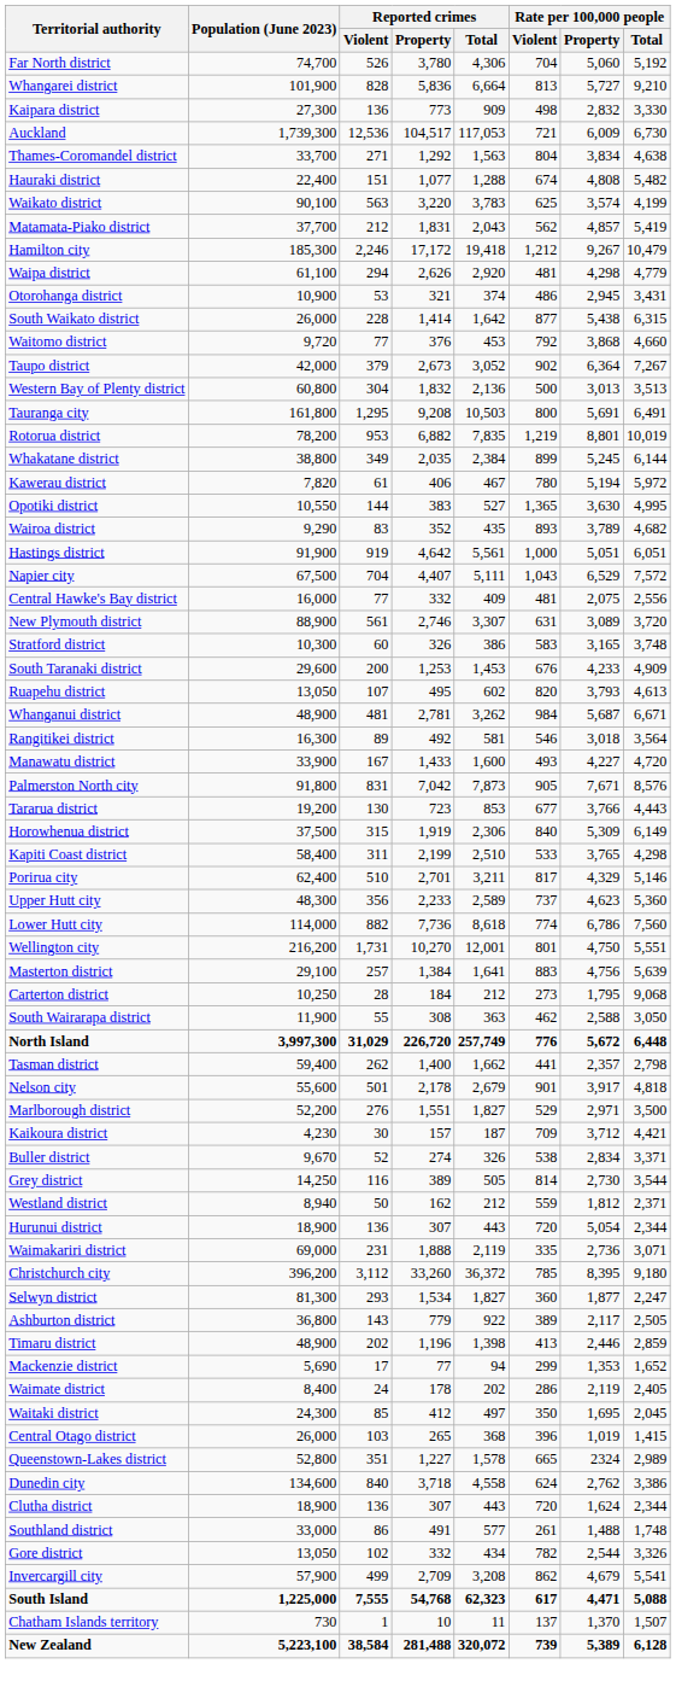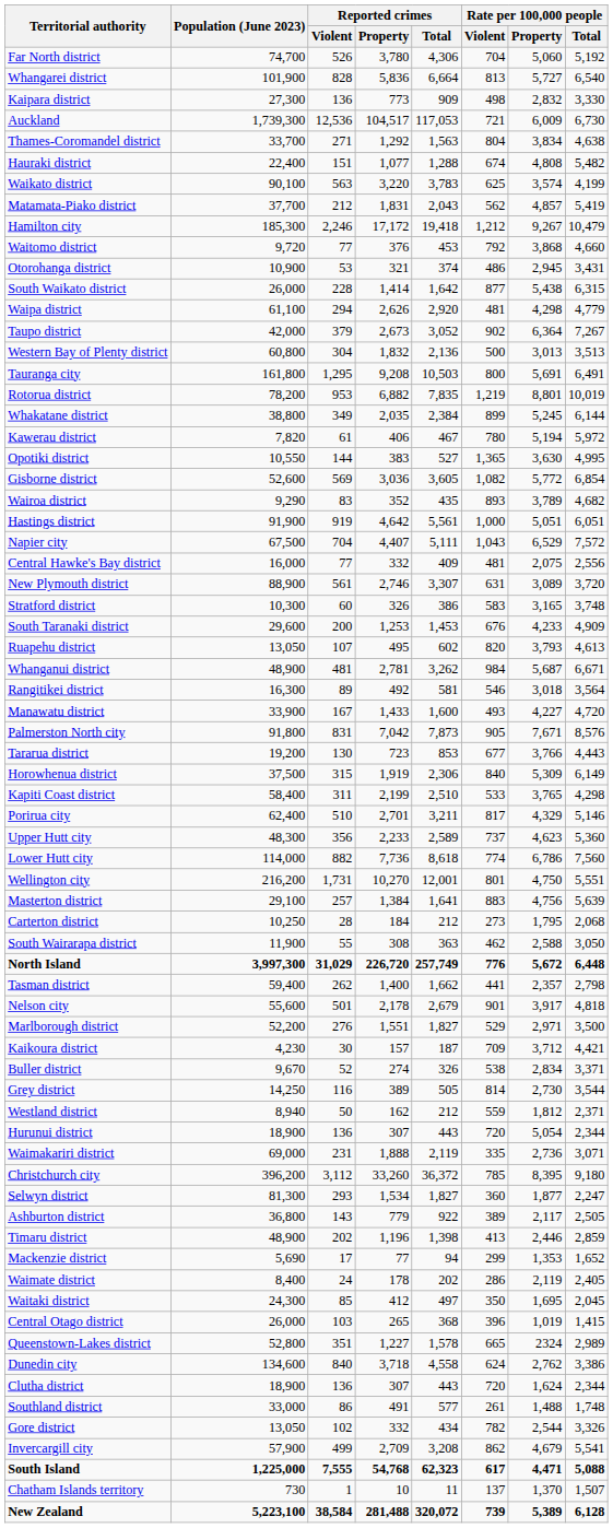 <table class="wikitable sortable mw-collapsible mw-collapsed" style="text-align:right;">
 <tr>
 <th rowspan="2">Territorial authority</th>
 <th rowspan="2">Population (June 2023)</th>
 <th colspan="3">Reported crimes</th>
 <th colspan="3">Rate per 100,000 people</th>
 </tr>
 <tr>
 <th>Violent</th>
 <th>Property</th>
 <th>Total</th>
 <th>Violent</th>
 <th>Property</th>
 <th>Total</th>
 </tr>
 <tr>
 <td style="text-align:left;"><a href='#'>Far North district</a></td>
 <td>74,700</td>
 <td>526</td>
 <td>3,780</td>
 <td>4,306</td>
 <td>704</td>
 <td>5,060</td>
 <td>5,192</td>
 </tr>
 <tr>
 <td style="text-align:left;"><a href='#'>Whangarei district</a></td>
 <td>101,900</td>
 <td>828</td>
 <td>5,836</td>
 <td>6,664</td>
 <td>813</td>
 <td>5,727</td>
-<td>9,210</td>
+<td>6,540</td>
 </tr>
 <tr>
 <td style="text-align:left;"><a href='#'>Kaipara district</a></td>
 <td>27,300</td>
 <td>136</td>
 <td>773</td>
 <td>909</td>
 <td>498</td>
 <td>2,832</td>
 <td>3,330</td>
 </tr>
 <tr>
 <td style="text-align:left;"><a href='#'>Auckland</a></td>
 <td>1,739,300</td>
 <td>12,536</td>
 <td>104,517</td>
 <td>117,053</td>
 <td>721</td>
 <td>6,009</td>
 <td>6,730</td>
 </tr>
 <tr>
 <td style="text-align:left;"><a href='#'>Thames-Coromandel district</a></td>
 <td>33,700</td>
 <td>271</td>
 <td>1,292</td>
 <td>1,563</td>
 <td>804</td>
 <td>3,834</td>
 <td>4,638</td>
 </tr>
 <tr>
 <td style="text-align:left;"><a href='#'>Hauraki district</a></td>
 <td>22,400</td>
 <td>151</td>
 <td>1,077</td>
 <td>1,288</td>
 <td>674</td>
 <td>4,808</td>
 <td>5,482</td>
 </tr>
 <tr>
 <td style="text-align:left;"><a href='#'>Waikato district</a></td>
 <td>90,100</td>
 <td>563</td>
 <td>3,220</td>
 <td>3,783</td>
 <td>625</td>
 <td>3,574</td>
 <td>4,199</td>
 </tr>
 <tr>
 <td style="text-align:left;"><a href='#'>Matamata-Piako district</a></td>
 <td>37,700</td>
 <td>212</td>
 <td>1,831</td>
 <td>2,043</td>
 <td>562</td>
 <td>4,857</td>
 <td>5,419</td>
 </tr>
 <tr>
 <td style="text-align:left;"><a href='#'>Hamilton city</a></td>
 <td>185,300</td>
 <td>2,246</td>
 <td>17,172</td>
 <td>19,418</td>
 <td>1,212</td>
 <td>9,267</td>
 <td>10,479</td>
 </tr>
 <tr>
-<td style="text-align:left;"><a href='#'>Waipa district</a></td>
-<td>61,100</td>
-<td>294</td>
-<td>2,626</td>
-<td>2,920</td>
-<td>481</td>
-<td>4,298</td>
-<td>4,779</td>
+<td style="text-align:left;"><a href='#'>Waitomo district</a></td>
+<td>9,720</td>
+<td>77</td>
+<td>376</td>
+<td>453</td>
+<td>792</td>
+<td>3,868</td>
+<td>4,660</td>
 </tr>
 <tr>
 <td style="text-align:left;"><a href='#'>Otorohanga district</a></td>
 <td>10,900</td>
 <td>53</td>
 <td>321</td>
 <td>374</td>
 <td>486</td>
 <td>2,945</td>
 <td>3,431</td>
 </tr>
 <tr>
 <td style="text-align:left;"><a href='#'>South Waikato district</a></td>
 <td>26,000</td>
 <td>228</td>
 <td>1,414</td>
 <td>1,642</td>
 <td>877</td>
 <td>5,438</td>
 <td>6,315</td>
 </tr>
 <tr>
-<td style="text-align:left;"><a href='#'>Waitomo district</a></td>
-<td>9,720</td>
-<td>77</td>
-<td>376</td>
-<td>453</td>
-<td>792</td>
-<td>3,868</td>
-<td>4,660</td>
+<td style="text-align:left;"><a href='#'>Waipa district</a></td>
+<td>61,100</td>
+<td>294</td>
+<td>2,626</td>
+<td>2,920</td>
+<td>481</td>
+<td>4,298</td>
+<td>4,779</td>
 </tr>
 <tr>
 <td style="text-align:left;"><a href='#'>Taupo district</a></td>
 <td>42,000</td>
 <td>379</td>
 <td>2,673</td>
 <td>3,052</td>
 <td>902</td>
 <td>6,364</td>
 <td>7,267</td>
 </tr>
 <tr>
 <td style="text-align:left;"><a href='#'>Western Bay of Plenty district</a></td>
 <td>60,800</td>
 <td>304</td>
 <td>1,832</td>
 <td>2,136</td>
 <td>500</td>
 <td>3,013</td>
 <td>3,513</td>
 </tr>
 <tr>
 <td style="text-align:left;"><a href='#'>Tauranga city</a></td>
 <td>161,800</td>
 <td>1,295</td>
 <td>9,208</td>
 <td>10,503</td>
 <td>800</td>
 <td>5,691</td>
 <td>6,491</td>
 </tr>
 <tr>
 <td style="text-align:left;"><a href='#'>Rotorua district</a></td>
 <td>78,200</td>
 <td>953</td>
 <td>6,882</td>
 <td>7,835</td>
 <td>1,219</td>
 <td>8,801</td>
 <td>10,019</td>
 </tr>
 <tr>
 <td style="text-align:left;"><a href='#'>Whakatane district</a></td>
 <td>38,800</td>
 <td>349</td>
 <td>2,035</td>
 <td>2,384</td>
 <td>899</td>
 <td>5,245</td>
 <td>6,144</td>
 </tr>
 <tr>
 <td style="text-align:left;"><a href='#'>Kawerau district</a></td>
 <td>7,820</td>
 <td>61</td>
 <td>406</td>
 <td>467</td>
 <td>780</td>
 <td>5,194</td>
 <td>5,972</td>
 </tr>
 <tr>
 <td style="text-align:left;"><a href='#'>Opotiki district</a></td>
 <td>10,550</td>
 <td>144</td>
 <td>383</td>
 <td>527</td>
 <td>1,365</td>
 <td>3,630</td>
 <td>4,995</td>
+</tr>
+<tr>
+<td style="text-align:left;"><a href='#'>Gisborne district</a></td>
+<td>52,600</td>
+<td>569</td>
+<td>3,036</td>
+<td>3,605</td>
+<td>1,082</td>
+<td>5,772</td>
+<td>6,854</td>
 </tr>
 <tr>
 <td style="text-align:left;"><a href='#'>Wairoa district</a></td>
 <td>9,290</td>
 <td>83</td>
 <td>352</td>
 <td>435</td>
 <td>893</td>
 <td>3,789</td>
 <td>4,682</td>
 </tr>
 <tr>
 <td style="text-align:left;"><a href='#'>Hastings district</a></td>
 <td>91,900</td>
 <td>919</td>
 <td>4,642</td>
 <td>5,561</td>
 <td>1,000</td>
 <td>5,051</td>
 <td>6,051</td>
 </tr>
 <tr>
 <td style="text-align:left;"><a href='#'>Napier city</a></td>
 <td>67,500</td>
 <td>704</td>
 <td>4,407</td>
 <td>5,111</td>
 <td>1,043</td>
 <td>6,529</td>
 <td>7,572</td>
 </tr>
 <tr>
 <td style="text-align:left;"><a href='#'>Central Hawke's Bay district</a></td>
 <td>16,000</td>
 <td>77</td>
 <td>332</td>
 <td>409</td>
 <td>481</td>
 <td>2,075</td>
 <td>2,556</td>
 </tr>
 <tr>
 <td style="text-align:left;"><a href='#'>New Plymouth district</a></td>
 <td>88,900</td>
 <td>561</td>
 <td>2,746</td>
 <td>3,307</td>
 <td>631</td>
 <td>3,089</td>
 <td>3,720</td>
 </tr>
 <tr>
 <td style="text-align:left;"><a href='#'>Stratford district</a></td>
 <td>10,300</td>
 <td>60</td>
 <td>326</td>
 <td>386</td>
 <td>583</td>
 <td>3,165</td>
 <td>3,748</td>
 </tr>
 <tr>
 <td style="text-align:left;"><a href='#'>South Taranaki district</a></td>
 <td>29,600</td>
 <td>200</td>
 <td>1,253</td>
 <td>1,453</td>
 <td>676</td>
 <td>4,233</td>
 <td>4,909</td>
 </tr>
 <tr>
 <td style="text-align:left;"><a href='#'>Ruapehu district</a></td>
 <td>13,050</td>
 <td>107</td>
 <td>495</td>
 <td>602</td>
 <td>820</td>
 <td>3,793</td>
 <td>4,613</td>
 </tr>
 <tr>
 <td style="text-align:left;"><a href='#'>Whanganui district</a></td>
 <td>48,900</td>
 <td>481</td>
 <td>2,781</td>
 <td>3,262</td>
 <td>984</td>
 <td>5,687</td>
 <td>6,671</td>
 </tr>
 <tr>
 <td style="text-align:left;"><a href='#'>Rangitikei district</a></td>
 <td>16,300</td>
 <td>89</td>
 <td>492</td>
 <td>581</td>
 <td>546</td>
 <td>3,018</td>
 <td>3,564</td>
 </tr>
 <tr>
 <td style="text-align:left;"><a href='#'>Manawatu district</a></td>
 <td>33,900</td>
 <td>167</td>
 <td>1,433</td>
 <td>1,600</td>
 <td>493</td>
 <td>4,227</td>
 <td>4,720</td>
 </tr>
 <tr>
 <td style="text-align:left;"><a href='#'>Palmerston North city</a></td>
 <td>91,800</td>
 <td>831</td>
 <td>7,042</td>
 <td>7,873</td>
 <td>905</td>
 <td>7,671</td>
 <td>8,576</td>
 </tr>
 <tr>
 <td style="text-align:left;"><a href='#'>Tararua district</a></td>
 <td>19,200</td>
 <td>130</td>
 <td>723</td>
 <td>853</td>
 <td>677</td>
 <td>3,766</td>
 <td>4,443</td>
 </tr>
 <tr>
 <td style="text-align:left;"><a href='#'>Horowhenua district</a></td>
 <td>37,500</td>
 <td>315</td>
 <td>1,919</td>
 <td>2,306</td>
 <td>840</td>
 <td>5,309</td>
 <td>6,149</td>
 </tr>
 <tr>
 <td style="text-align:left;"><a href='#'>Kapiti Coast district</a></td>
 <td>58,400</td>
 <td>311</td>
 <td>2,199</td>
 <td>2,510</td>
 <td>533</td>
 <td>3,765</td>
 <td>4,298</td>
 </tr>
 <tr>
 <td style="text-align:left;"><a href='#'>Porirua city</a></td>
 <td>62,400</td>
 <td>510</td>
 <td>2,701</td>
 <td>3,211</td>
 <td>817</td>
 <td>4,329</td>
 <td>5,146</td>
 </tr>
 <tr>
 <td style="text-align:left;"><a href='#'>Upper Hutt city</a></td>
 <td>48,300</td>
 <td>356</td>
 <td>2,233</td>
 <td>2,589</td>
 <td>737</td>
 <td>4,623</td>
 <td>5,360</td>
 </tr>
 <tr>
 <td style="text-align:left;"><a href='#'>Lower Hutt city</a></td>
 <td>114,000</td>
 <td>882</td>
 <td>7,736</td>
 <td>8,618</td>
 <td>774</td>
 <td>6,786</td>
 <td>7,560</td>
 </tr>
 <tr>
 <td style="text-align:left;"><a href='#'>Wellington city</a></td>
 <td>216,200</td>
 <td>1,731</td>
 <td>10,270</td>
 <td>12,001</td>
 <td>801</td>
 <td>4,750</td>
 <td>5,551</td>
 </tr>
 <tr>
 <td style="text-align:left;"><a href='#'>Masterton district</a></td>
 <td>29,100</td>
 <td>257</td>
 <td>1,384</td>
 <td>1,641</td>
 <td>883</td>
 <td>4,756</td>
 <td>5,639</td>
 </tr>
 <tr>
 <td style="text-align:left;"><a href='#'>Carterton district</a></td>
 <td>10,250</td>
 <td>28</td>
 <td>184</td>
 <td>212</td>
 <td>273</td>
 <td>1,795</td>
-<td>9,068</td>
+<td>2,068</td>
 </tr>
 <tr>
 <td style="text-align:left;"><a href='#'>South Wairarapa district</a></td>
 <td>11,900</td>
 <td>55</td>
 <td>308</td>
 <td>363</td>
 <td>462</td>
 <td>2,588</td>
 <td>3,050</td>
 </tr>
 <tr>
 <td style="text-align:left;"><strong>North Island</strong></td>
 <td><strong>3,997,300</strong></td>
 <td><strong>31,029</strong></td>
 <td><strong>226,720</strong></td>
 <td><strong>257,749</strong></td>
 <td><strong>776</strong></td>
 <td><strong>5,672</strong></td>
 <td><strong>6,448</strong></td>
 </tr>
 <tr>
 <td style="text-align:left;"><a href='#'>Tasman district</a></td>
 <td>59,400</td>
 <td>262</td>
 <td>1,400</td>
 <td>1,662</td>
 <td>441</td>
 <td>2,357</td>
 <td>2,798</td>
 </tr>
 <tr>
 <td style="text-align:left;"><a href='#'>Nelson city</a></td>
 <td>55,600</td>
 <td>501</td>
 <td>2,178</td>
 <td>2,679</td>
 <td>901</td>
 <td>3,917</td>
 <td>4,818</td>
 </tr>
 <tr>
 <td style="text-align:left;"><a href='#'>Marlborough district</a></td>
 <td>52,200</td>
 <td>276</td>
 <td>1,551</td>
 <td>1,827</td>
 <td>529</td>
 <td>2,971</td>
 <td>3,500</td>
 </tr>
 <tr>
 <td style="text-align:left;"><a href='#'>Kaikoura district</a></td>
 <td>4,230</td>
 <td>30</td>
 <td>157</td>
 <td>187</td>
 <td>709</td>
 <td>3,712</td>
 <td>4,421</td>
 </tr>
 <tr>
 <td style="text-align:left;"><a href='#'>Buller district</a></td>
 <td>9,670</td>
 <td>52</td>
 <td>274</td>
 <td>326</td>
 <td>538</td>
 <td>2,834</td>
 <td>3,371</td>
 </tr>
 <tr>
 <td style="text-align:left;"><a href='#'>Grey district</a></td>
 <td>14,250</td>
 <td>116</td>
 <td>389</td>
 <td>505</td>
 <td>814</td>
 <td>2,730</td>
 <td>3,544</td>
 </tr>
 <tr>
 <td style="text-align:left;"><a href='#'>Westland district</a></td>
 <td>8,940</td>
 <td>50</td>
 <td>162</td>
 <td>212</td>
 <td>559</td>
 <td>1,812</td>
 <td>2,371</td>
 </tr>
 <tr>
 <td style="text-align:left;"><a href='#'>Hurunui district</a></td>
 <td>18,900</td>
 <td>136</td>
 <td>307</td>
 <td>443</td>
 <td>720</td>
 <td>5,054</td>
 <td>2,344</td>
 </tr>
 <tr>
 <td style="text-align:left;"><a href='#'>Waimakariri district</a></td>
 <td>69,000</td>
 <td>231</td>
 <td>1,888</td>
 <td>2,119</td>
 <td>335</td>
 <td>2,736</td>
 <td>3,071</td>
 </tr>
 <tr>
 <td style="text-align:left;"><a href='#'>Christchurch city</a></td>
 <td>396,200</td>
 <td>3,112</td>
 <td>33,260</td>
 <td>36,372</td>
 <td>785</td>
 <td>8,395</td>
 <td>9,180</td>
 </tr>
 <tr>
 <td style="text-align:left;"><a href='#'>Selwyn district</a></td>
 <td>81,300</td>
 <td>293</td>
 <td>1,534</td>
 <td>1,827</td>
 <td>360</td>
 <td>1,877</td>
 <td>2,247</td>
 </tr>
 <tr>
 <td style="text-align:left;"><a href='#'>Ashburton district</a></td>
 <td>36,800</td>
 <td>143</td>
 <td>779</td>
 <td>922</td>
 <td>389</td>
 <td>2,117</td>
 <td>2,505</td>
 </tr>
 <tr>
 <td style="text-align:left;"><a href='#'>Timaru district</a></td>
 <td>48,900</td>
 <td>202</td>
 <td>1,196</td>
 <td>1,398</td>
 <td>413</td>
 <td>2,446</td>
 <td>2,859</td>
 </tr>
 <tr>
 <td style="text-align:left;"><a href='#'>Mackenzie district</a></td>
 <td>5,690</td>
 <td>17</td>
 <td>77</td>
 <td>94</td>
 <td>299</td>
 <td>1,353</td>
 <td>1,652</td>
 </tr>
 <tr>
 <td style="text-align:left;"><a href='#'>Waimate district</a></td>
 <td>8,400</td>
 <td>24</td>
 <td>178</td>
 <td>202</td>
 <td>286</td>
 <td>2,119</td>
 <td>2,405</td>
 </tr>
 <tr>
 <td style="text-align:left;"><a href='#'>Waitaki district</a></td>
 <td>24,300</td>
 <td>85</td>
 <td>412</td>
 <td>497</td>
 <td>350</td>
 <td>1,695</td>
 <td>2,045</td>
 </tr>
 <tr>
 <td style="text-align:left;"><a href='#'>Central Otago district</a></td>
 <td>26,000</td>
 <td>103</td>
 <td>265</td>
 <td>368</td>
 <td>396</td>
 <td>1,019</td>
 <td>1,415</td>
 </tr>
 <tr>
 <td style="text-align:left;"><a href='#'>Queenstown-Lakes district</a></td>
 <td>52,800</td>
 <td>351</td>
 <td>1,227</td>
 <td>1,578</td>
 <td>665</td>
 <td>2324</td>
 <td>2,989</td>
 </tr>
 <tr>
 <td style="text-align:left;"><a href='#'>Dunedin city</a></td>
 <td>134,600</td>
 <td>840</td>
 <td>3,718</td>
 <td>4,558</td>
 <td>624</td>
 <td>2,762</td>
 <td>3,386</td>
 </tr>
 <tr>
 <td style="text-align:left;"><a href='#'>Clutha district</a></td>
 <td>18,900</td>
 <td>136</td>
 <td>307</td>
 <td>443</td>
 <td>720</td>
 <td>1,624</td>
 <td>2,344</td>
 </tr>
 <tr>
 <td style="text-align:left;"><a href='#'>Southland district</a></td>
 <td>33,000</td>
 <td>86</td>
 <td>491</td>
 <td>577</td>
 <td>261</td>
 <td>1,488</td>
 <td>1,748</td>
 </tr>
 <tr>
 <td style="text-align:left;"><a href='#'>Gore district</a></td>
 <td>13,050</td>
 <td>102</td>
 <td>332</td>
 <td>434</td>
 <td>782</td>
 <td>2,544</td>
 <td>3,326</td>
 </tr>
 <tr>
 <td style="text-align:left;"><a href='#'>Invercargill city</a></td>
 <td>57,900</td>
 <td>499</td>
 <td>2,709</td>
 <td>3,208</td>
 <td>862</td>
 <td>4,679</td>
 <td>5,541</td>
 </tr>
 <tr>
 <td style="text-align:left;"><strong>South Island</strong></td>
 <td><strong>1,225,000</strong></td>
 <td><strong>7,555</strong></td>
 <td><strong>54,768</strong></td>
 <td><strong>62,323</strong></td>
 <td><strong>617</strong></td>
 <td><strong>4,471</strong></td>
 <td><strong>5,088</strong></td>
 </tr>
 <tr>
 <td style="text-align:left;"><a href='#'>Chatham Islands territory</a></td>
 <td>730</td>
 <td>1</td>
 <td>10</td>
 <td>11</td>
 <td>137</td>
 <td>1,370</td>
 <td>1,507</td>
 </tr>
 <tr>
 <td style="text-align:left;"><strong>New Zealand</strong></td>
 <td><strong>5,223,100</strong></td>
 <td><strong>38,584</strong></td>
 <td><strong>281,488</strong></td>
 <td><strong>320,072</strong></td>
 <td><strong>739</strong></td>
 <td><strong>5,389</strong></td>
 <td><strong>6,128</strong></td>
 </tr>
 </table>
